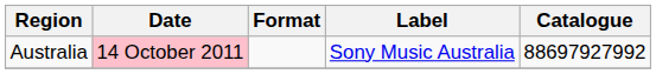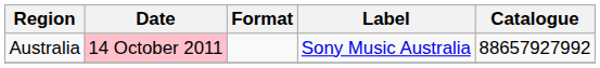 <table class="wikitable plainrowheaders">
 <tr>
 <th scope="col">Region</th>
 <th scope="col">Date</th>
 <th scope="col">Format</th>
 <th scope="col">Label</th>
 <th scope="col">Catalogue</th>
 </tr>
 <tr>
 <td>Australia</td>
 <td style="background: pink;">14 October 2011</td>
 <td></td>
 <td><a href='#'>Sony Music Australia</a></td>
-<td>88697927992</td>
+<td>88657927992</td>
 </tr>
 <tr>
 </tr>
 </table>
